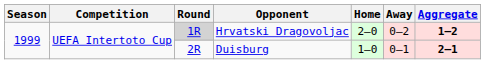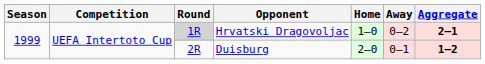 <table class="wikitable" style="font-size:100%; text-align: center;">
 <tr>
 <th>Season</th>
 <th>Competition</th>
 <th>Round</th>
 <th>Opponent</th>
 <th>Home</th>
 <th>Away</th>
 <th><a href='#'>Aggregate</a></th>
 </tr>
 <tr>
 <td rowspan=2><a href='#'>1999</a></td>
 <td rowspan=2><a href='#'>UEFA Intertoto Cup</a></td>
 <td style="background: lightgrey;"><a href='#'>1R</a></td>
 <td align="left"> <a href='#'>Hrvatski Dragovoljac</a></td>
-<td bgcolor="#ddffdd" style="text-align:center;">2–0</td>
+<td bgcolor="#ddffdd" style="text-align:center;">1–0</td>
 <td bgcolor="#ffdddd" style="text-align:center;">0–2</td>
-<td bgcolor="#ffdddd" style="text-align:center;"><strong>1–2</strong></td>
+<td bgcolor="#ffdddd" style="text-align:center;"><strong>2–1</strong></td>
 </tr>
 <tr>
 <td><a href='#'>2R</a></td>
 <td align="left"> <a href='#'>Duisburg</a></td>
-<td bgcolor="#ddffdd" style="text-align:center;">1–0</td>
+<td bgcolor="#ddffdd" style="text-align:center;">2–0</td>
 <td bgcolor="#ffdddd" style="text-align:center;">0–1</td>
-<td bgcolor="#ffdddd" style="text-align:center;"><strong>2–1</strong></td>
+<td bgcolor="#ffdddd" style="text-align:center;"><strong>1–2</strong></td>
 </tr>
 </table>
